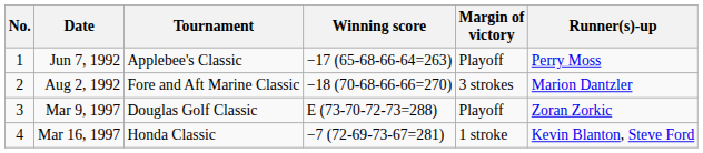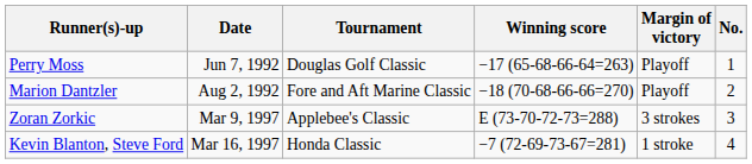 <table class="wikitable" style="font-size:95%;">
 <tr>
-<th>No.</th>
+<th>Runner(s)-up</th>
 <th>Date</th>
 <th>Tournament</th>
 <th>Winning score</th>
 <th>Margin of<br>victory</th>
-<th>Runner(s)-up</th>
+<th>No.</th>
 </tr>
 <tr>
-<td align=center>1</td>
+<td> <a href='#'>Perry Moss</a></td>
 <td align=right>Jun 7, 1992</td>
-<td>Applebee's Classic</td>
+<td>Douglas Golf Classic</td>
 <td>−17 (65-68-66-64=263)</td>
 <td>Playoff</td>
-<td> <a href='#'>Perry Moss</a></td>
+<td align=center>1</td>
 </tr>
 <tr>
-<td align=center>2</td>
+<td> <a href='#'>Marion Dantzler</a></td>
 <td align=right>Aug 2, 1992</td>
 <td>Fore and Aft Marine Classic</td>
 <td>−18 (70-68-66-66=270)</td>
-<td>3 strokes</td>
-<td> <a href='#'>Marion Dantzler</a></td>
+<td>Playoff</td>
+<td align=center>2</td>
 </tr>
 <tr>
+<td> <a href='#'>Zoran Zorkic</a></td>
+<td align=right>Mar 9, 1997</td>
+<td>Applebee's Classic</td>
+<td>E (73-70-72-73=288)</td>
+<td>3 strokes</td>
 <td align=center>3</td>
-<td align=right>Mar 9, 1997</td>
-<td>Douglas Golf Classic</td>
-<td>E (73-70-72-73=288)</td>
-<td>Playoff</td>
-<td> <a href='#'>Zoran Zorkic</a></td>
 </tr>
 <tr>
-<td align=center>4</td>
+<td> <a href='#'>Kevin Blanton</a>,  <a href='#'>Steve Ford</a></td>
 <td align=right>Mar 16, 1997</td>
 <td>Honda Classic</td>
 <td>−7 (72-69-73-67=281)</td>
 <td>1 stroke</td>
-<td> <a href='#'>Kevin Blanton</a>,  <a href='#'>Steve Ford</a></td>
+<td align=center>4</td>
 </tr>
 </table>
